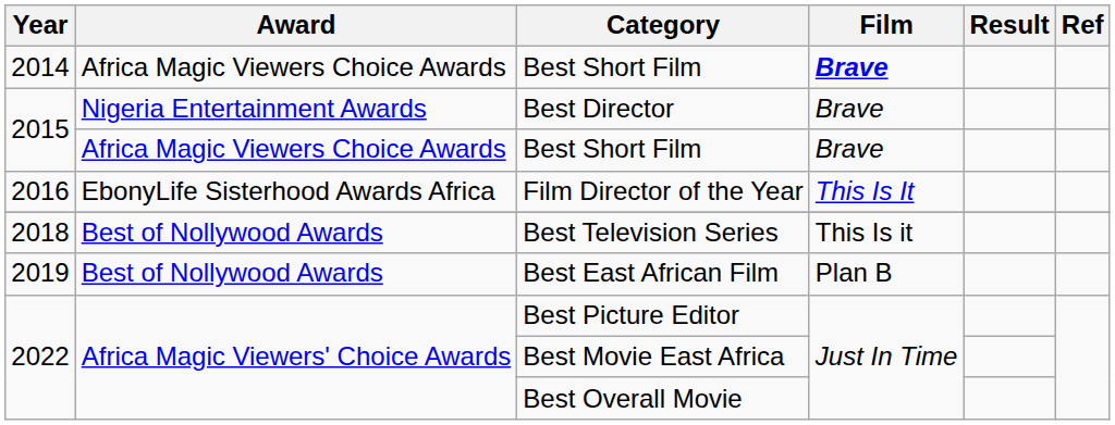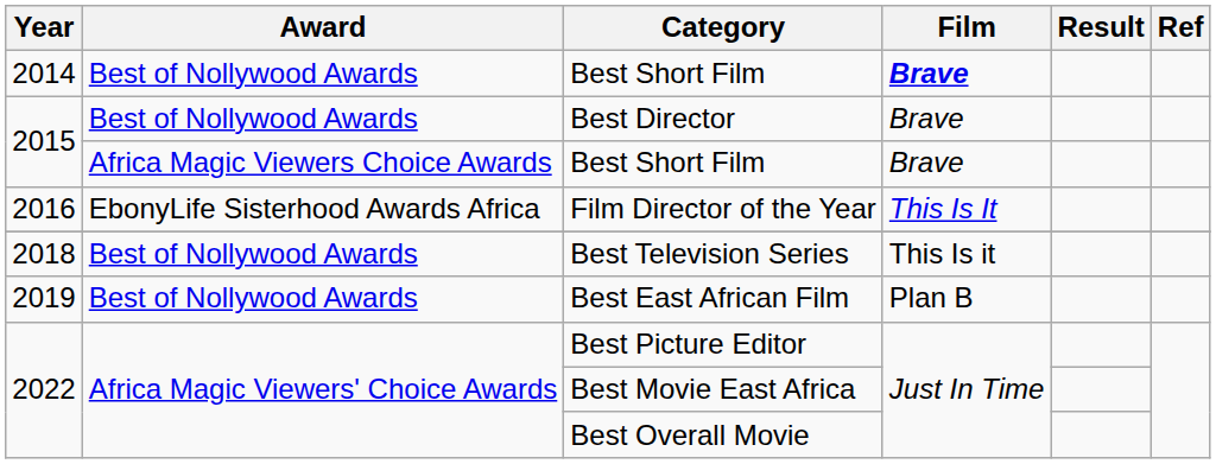 <table class="wikitable plainrowheaders sortable">
 <tr>
 <th>Year</th>
 <th>Award</th>
 <th>Category</th>
 <th>Film</th>
 <th>Result</th>
 <th>Ref</th>
 </tr>
 <tr>
 <td>2014</td>
-<td>Africa Magic Viewers Choice Awards</td>
+<td><a href='#'>Best of Nollywood Awards</a></td>
 <td>Best Short Film</td>
 <td><strong><em><a href='#'>Brave</a></em></strong></td>
 <td></td>
 <td></td>
 </tr>
 <tr>
 <td rowspan="2">2015</td>
-<td><a href='#'>Nigeria Entertainment Awards</a></td>
+<td><a href='#'>Best of Nollywood Awards</a></td>
 <td>Best Director</td>
 <td><em>Brave</em></td>
 <td></td>
 <td></td>
 </tr>
 <tr>
 <td><a href='#'>Africa Magic Viewers Choice Awards</a></td>
 <td>Best Short Film</td>
 <td><em>Brave</em></td>
 <td></td>
 <td></td>
 </tr>
 <tr>
 <td>2016</td>
 <td>EbonyLife Sisterhood Awards Africa</td>
 <td>Film Director of the Year</td>
 <td><em><a href='#'>This Is It</a></em></td>
 <td></td>
 <td></td>
 </tr>
 <tr>
 </tr>
 <tr>
 <td>2018</td>
 <td><a href='#'>Best of Nollywood Awards</a></td>
 <td>Best Television Series</td>
 <td This Is it>This Is it</td>
 <td></td>
 <td></td>
 </tr>
 <tr>
 <td>2019</td>
 <td><a href='#'>Best of Nollywood Awards</a></td>
 <td>Best East African Film</td>
 <td>Plan B</td>
 <td></td>
 <td></td>
 </tr>
 <tr>
 <td rowspan="3">2022</td>
 <td rowspan="3"><a href='#'>Africa Magic Viewers' Choice Awards</a></td>
 <td>Best Picture Editor</td>
 <td rowspan="3"><em>Just In Time</em></td>
 <td></td>
 <td rowspan="3"></td>
 </tr>
 <tr>
 <td>Best Movie East Africa</td>
 <td></td>
 </tr>
 <tr>
 <td>Best Overall Movie</td>
 <td></td>
 </tr>
 </table>
